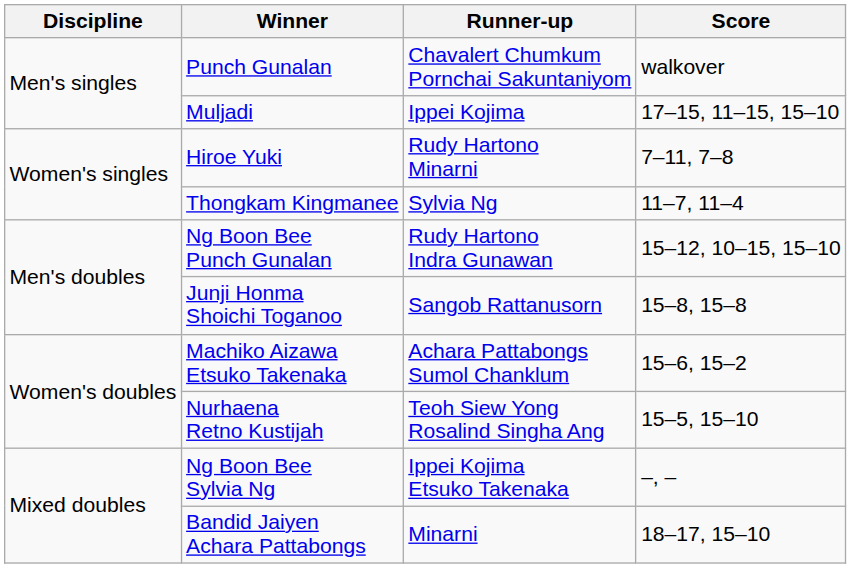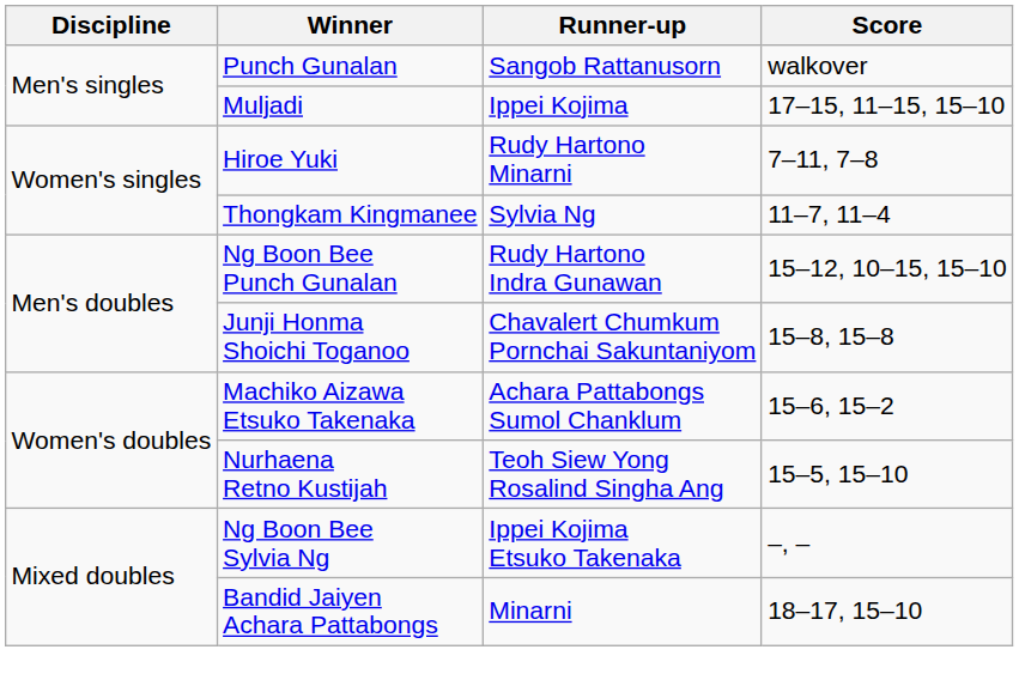 <table class="wikitable">
 <tr>
 <th>Discipline</th>
 <th>Winner</th>
 <th>Runner-up</th>
 <th>Score</th>
 </tr>
 <tr>
 <td rowspan=2>Men's singles</td>
 <td> <a href='#'>Punch Gunalan</a></td>
-<td> <a href='#'>Chavalert Chumkum</a><br>  <a href='#'>Pornchai Sakuntaniyom</a></td>
+<td> <a href='#'>Sangob Rattanusorn</a></td>
 <td>walkover</td>
 </tr>
 <tr>
 <td> <a href='#'>Muljadi</a></td>
 <td> <a href='#'>Ippei Kojima</a></td>
 <td>17–15, 11–15, 15–10</td>
 </tr>
 <tr>
 <td rowspan=2>Women's singles</td>
 <td> <a href='#'>Hiroe Yuki</a></td>
 <td> <a href='#'>Rudy Hartono</a><br>  <a href='#'>Minarni</a></td>
 <td>7–11, 7–8</td>
 </tr>
 <tr>
 <td> <a href='#'>Thongkam Kingmanee</a></td>
 <td> <a href='#'>Sylvia Ng</a></td>
 <td>11–7, 11–4</td>
 </tr>
 <tr>
 <td rowspan=2>Men's doubles</td>
 <td> <a href='#'>Ng Boon Bee</a><br>  <a href='#'>Punch Gunalan</a></td>
 <td> <a href='#'>Rudy Hartono</a><br> <a href='#'>Indra Gunawan</a></td>
 <td>15–12, 10–15, 15–10</td>
 </tr>
 <tr>
 <td> <a href='#'>Junji Honma</a><br>  <a href='#'>Shoichi Toganoo</a></td>
-<td> <a href='#'>Sangob Rattanusorn</a></td>
+<td> <a href='#'>Chavalert Chumkum</a><br>  <a href='#'>Pornchai Sakuntaniyom</a></td>
 <td>15–8, 15–8</td>
 </tr>
 <tr>
 <td rowspan=2>Women's doubles</td>
 <td> <a href='#'>Machiko Aizawa</a><br>  <a href='#'>Etsuko Takenaka</a></td>
 <td> <a href='#'>Achara Pattabongs</a><br>  <a href='#'>Sumol Chanklum</a></td>
 <td>15–6, 15–2</td>
 </tr>
 <tr>
 <td> <a href='#'>Nurhaena</a><br>  <a href='#'>Retno Kustijah</a></td>
 <td> <a href='#'>Teoh Siew Yong</a><br>  <a href='#'>Rosalind Singha Ang</a></td>
 <td>15–5, 15–10</td>
 </tr>
 <tr>
 <td rowspan=2>Mixed doubles</td>
 <td> <a href='#'>Ng Boon Bee</a><br>  <a href='#'>Sylvia Ng</a></td>
 <td> <a href='#'>Ippei Kojima</a><br>  <a href='#'>Etsuko Takenaka</a></td>
 <td>–, –</td>
 </tr>
 <tr>
 <td> <a href='#'>Bandid Jaiyen</a><br>  <a href='#'>Achara Pattabongs</a></td>
 <td> <a href='#'>Minarni</a></td>
 <td>18–17, 15–10</td>
 </tr>
 </table>
